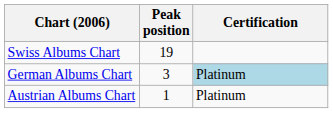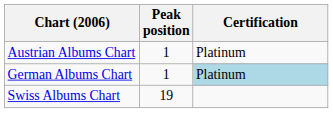 <table class="wikitable">
 <tr>
 <th style="width:150px;">Chart (2006)</th>
 <th>Peak<br>position </th>
 <th style="width:150px;">Certification</th>
 </tr>
 <tr>
+<td align="left"><a href='#'>Austrian Albums Chart</a></td>
+<td style="text-align:center;">1</td>
+<td align="left">Platinum</td>
+</tr>
+<tr>
+<td align="left"><a href='#'>German Albums Chart</a></td>
+<td style="text-align:center;">1</td>
+<td align="left" style="background: lightblue;">Platinum</td>
+</tr>
+<tr>
 <td align="left"><a href='#'>Swiss Albums Chart</a></td>
 <td style="text-align:center;">19</td>
 <td align="left"></td>
 </tr>
-<tr>
-<td align="left"><a href='#'>German Albums Chart</a></td>
-<td style="text-align:center;">3</td>
-<td align="left" style="background: lightblue;">Platinum</td>
-</tr>
-<tr>
-<td align="left"><a href='#'>Austrian Albums Chart</a></td>
-<td style="text-align:center;">1</td>
-<td align="left">Platinum</td>
-</tr>
 </table>
